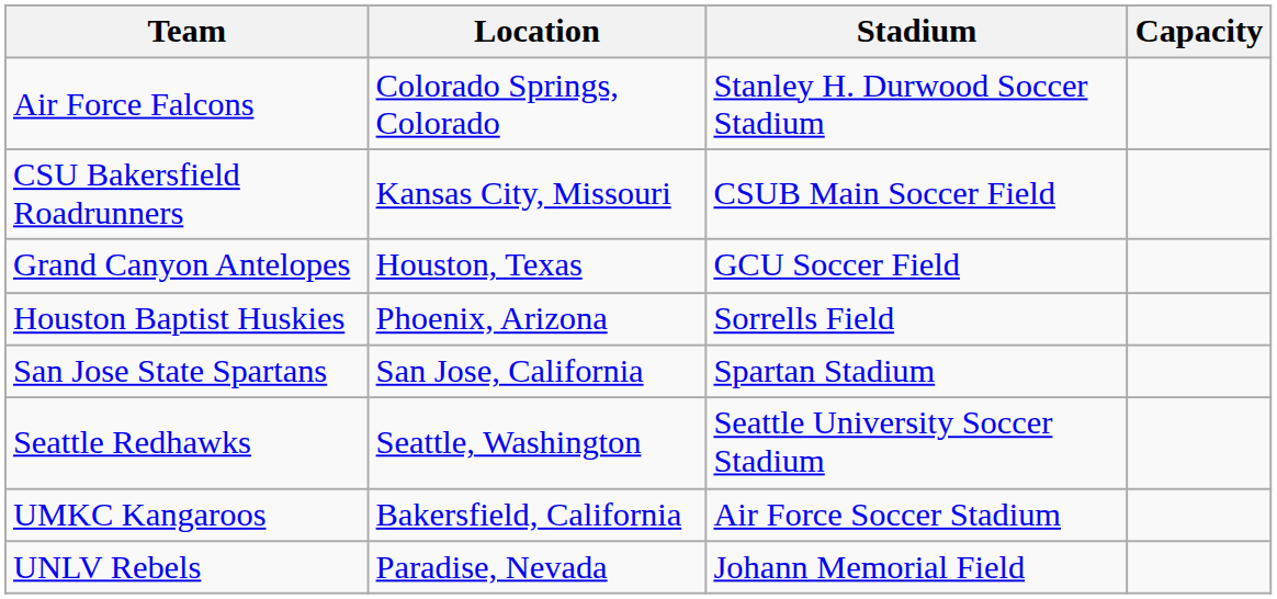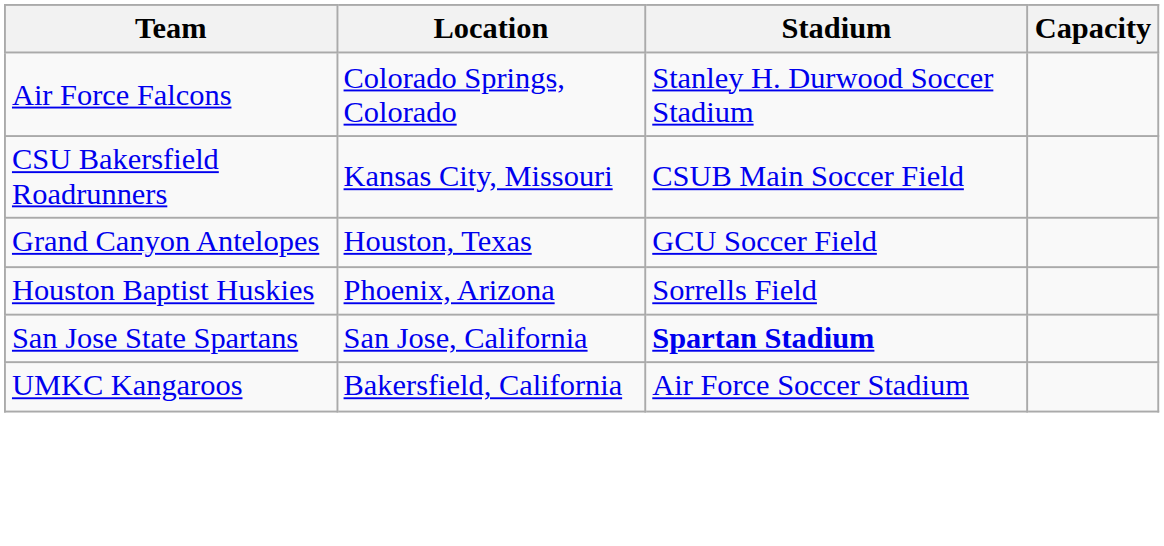 <table class="wikitable sortable" style="text-align: left;">
 <tr>
 <th>Team</th>
 <th>Location</th>
 <th>Stadium</th>
 <th>Capacity</th>
 </tr>
 <tr>
 <td><a href='#'>Air Force Falcons</a></td>
 <td><a href='#'>Colorado Springs, Colorado</a></td>
 <td><a href='#'>Stanley H. Durwood Soccer Stadium</a></td>
 <td align="center"></td>
 </tr>
 <tr>
 <td><a href='#'>CSU Bakersfield Roadrunners</a></td>
 <td><a href='#'>Kansas City, Missouri</a></td>
 <td><a href='#'>CSUB Main Soccer Field</a></td>
 <td align="center"></td>
 </tr>
 <tr>
 <td><a href='#'>Grand Canyon Antelopes</a></td>
 <td><a href='#'>Houston, Texas</a></td>
 <td><a href='#'>GCU Soccer Field</a></td>
 <td align="center"></td>
 </tr>
 <tr>
 <td><a href='#'>Houston Baptist Huskies</a></td>
 <td><a href='#'>Phoenix, Arizona</a></td>
 <td><a href='#'>Sorrells Field</a></td>
 <td align="center"></td>
 </tr>
 <tr>
 <td><a href='#'>San Jose State Spartans</a></td>
 <td><a href='#'>San Jose, California</a></td>
-<td><a href='#'>Spartan Stadium</a></td>
-<td align="center"></td>
-</tr>
-<tr>
-<td><a href='#'>Seattle Redhawks</a></td>
-<td><a href='#'>Seattle, Washington</a></td>
-<td><a href='#'>Seattle University Soccer Stadium</a></td>
+<td><strong><a href='#'>Spartan Stadium</a></strong></td>
 <td align="center"></td>
 </tr>
 <tr>
 <td><a href='#'>UMKC Kangaroos</a></td>
 <td><a href='#'>Bakersfield, California</a></td>
 <td><a href='#'>Air Force Soccer Stadium</a></td>
 <td align="center"></td>
 </tr>
-<tr>
-<td><a href='#'>UNLV Rebels</a></td>
-<td><a href='#'>Paradise, Nevada</a></td>
-<td><a href='#'>Johann Memorial Field</a></td>
-<td align="center"></td>
-</tr>
 </table>
